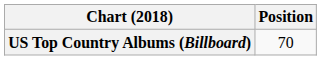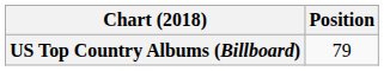 <table class="wikitable plainrowheaders" style="text-align:center;">
 <tr>
 <th scope="col">Chart (2018)</th>
 <th scope="col">Position</th>
 </tr>
 <tr>
 <th scope="row">US Top Country Albums (<em>Billboard</em>)</th>
-<td>70</td>
+<td>79</td>
 </tr>
 </table>
